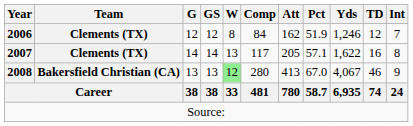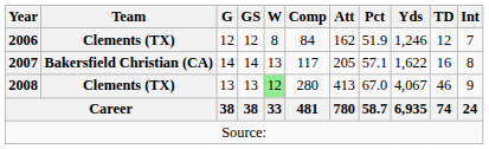 <table class="wikitable" style="text-align:center;">
 <tr>
 <th>Year</th>
 <th>Team</th>
 <th>G</th>
 <th>GS</th>
 <th>W</th>
 <th>Comp</th>
 <th>Att</th>
 <th>Pct</th>
 <th>Yds</th>
 <th>TD</th>
 <th>Int</th>
 </tr>
 <tr>
 <th>2006</th>
 <th>Clements (TX)</th>
 <td>12</td>
 <td>12</td>
 <td>8</td>
 <td>84</td>
 <td>162</td>
 <td>51.9</td>
 <td>1,246</td>
 <td>12</td>
 <td>7</td>
 </tr>
 <tr>
 <th>2007</th>
-<th>Clements (TX)</th>
+<th>Bakersfield Christian (CA)</th>
 <td>14</td>
 <td>14</td>
 <td>13</td>
 <td>117</td>
 <td>205</td>
 <td>57.1</td>
 <td>1,622</td>
 <td>16</td>
 <td>8</td>
 </tr>
 <tr>
 <th>2008</th>
-<th>Bakersfield Christian (CA)</th>
+<th>Clements (TX)</th>
 <td>13</td>
 <td>13</td>
 <td style="background: lightgreen;">12</td>
 <td>280</td>
 <td>413</td>
 <td>67.0</td>
 <td>4,067</td>
 <td>46</td>
 <td>9</td>
 </tr>
 <tr>
 <th colspan="2">Career</th>
 <th>38</th>
 <th>38</th>
 <th>33</th>
 <th>481</th>
 <th>780</th>
 <th>58.7</th>
 <th>6,935</th>
 <th>74</th>
 <th>24</th>
 </tr>
 <tr>
 <td colspan="11">Source:</td>
 </tr>
 </table>
